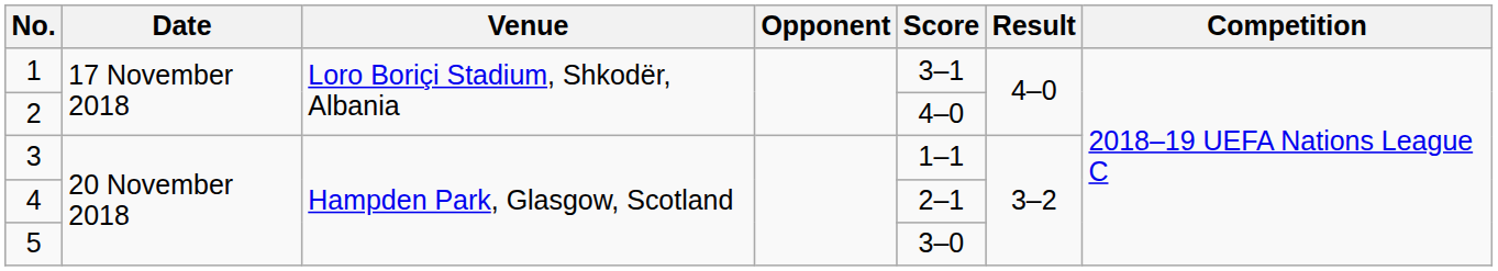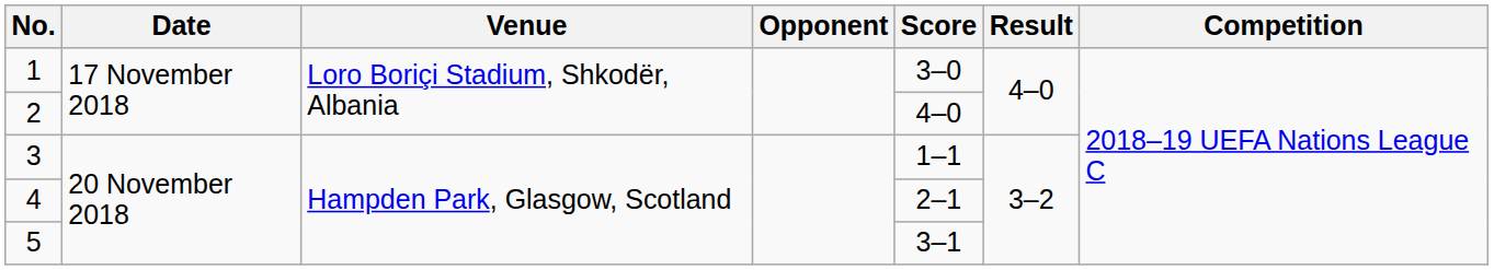 <table class="wikitable sortable">
 <tr>
 <th scope="col">No.</th>
 <th scope="col">Date</th>
 <th scope="col">Venue</th>
 <th scope="col">Opponent</th>
 <th scope="col">Score</th>
 <th scope="col">Result</th>
 <th scope="col">Competition</th>
 </tr>
 <tr>
 <td align="center">1</td>
 <td rowspan="2">17 November 2018</td>
 <td rowspan="2"><a href='#'>Loro Boriçi Stadium</a>, Shkodër, Albania</td>
 <td rowspan="2"></td>
-<td align="center">3–1</td>
+<td align="center">3–0</td>
 <td align=center rowspan="2">4–0</td>
 <td rowspan="5"><a href='#'>2018–19 UEFA Nations League C</a></td>
 </tr>
 <tr>
 <td align="center">2</td>
 <td align="center">4–0</td>
 </tr>
 <tr>
 <td align="center">3</td>
 <td rowspan="3">20 November 2018</td>
 <td rowspan="3"><a href='#'>Hampden Park</a>, Glasgow, Scotland</td>
 <td rowspan="3"></td>
 <td align="center">1–1</td>
 <td align="center" rowspan="3">3–2</td>
 </tr>
 <tr>
 <td align="center">4</td>
 <td align="center">2–1</td>
 </tr>
 <tr>
 <td align="center">5</td>
-<td align="center">3–0</td>
+<td align="center">3–1</td>
 </tr>
 </table>
